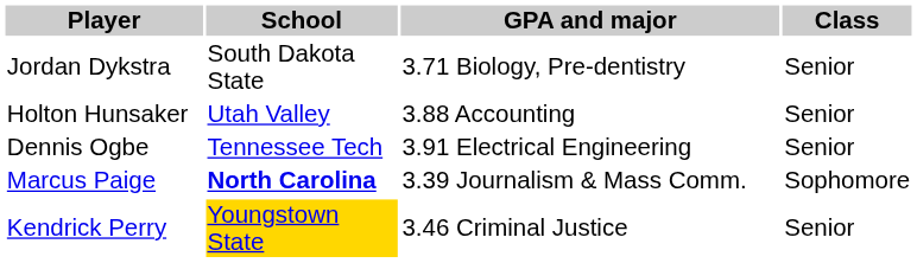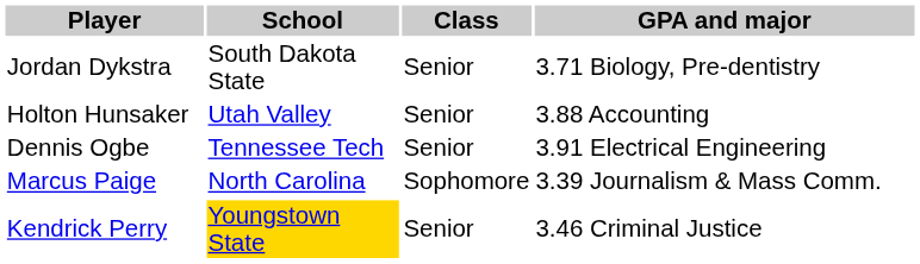 <table style="width:600px" "border:'1' 'solid' 'gray' ">
 <tr>
 <th style="background:#ccc; width:23%;">Player</th>
 <th style="background:#ccc; width:22%;">School</th>
+<th style="background:#ccc; width:10%;">Class</th>
 <th style="background:#ccc; width:45%;">GPA and major</th>
-<th style="background:#ccc; width:10%;">Class</th>
 </tr>
 <tr>
 <td>Jordan Dykstra</td>
 <td>South Dakota State</td>
+<td>Senior</td>
 <td>3.71 Biology, Pre-dentistry</td>
-<td>Senior</td>
 </tr>
 <tr>
 <td>Holton Hunsaker</td>
 <td><a href='#'>Utah Valley</a></td>
+<td>Senior</td>
 <td>3.88 Accounting</td>
-<td>Senior</td>
 </tr>
 <tr>
 <td>Dennis Ogbe</td>
 <td><a href='#'>Tennessee Tech</a></td>
+<td>Senior</td>
 <td>3.91 Electrical Engineering</td>
-<td>Senior</td>
 </tr>
 <tr>
 <td><a href='#'>Marcus Paige</a></td>
-<td><strong><a href='#'>North Carolina</a></strong></td>
+<td><a href='#'>North Carolina</a></td>
+<td>Sophomore</td>
 <td>3.39 Journalism & Mass Comm.</td>
-<td>Sophomore</td>
 </tr>
 <tr>
 <td><a href='#'>Kendrick Perry</a></td>
 <td style="background: gold;"><a href='#'>Youngstown State</a></td>
+<td>Senior</td>
 <td>3.46 Criminal Justice</td>
-<td>Senior</td>
 </tr>
 </table>
